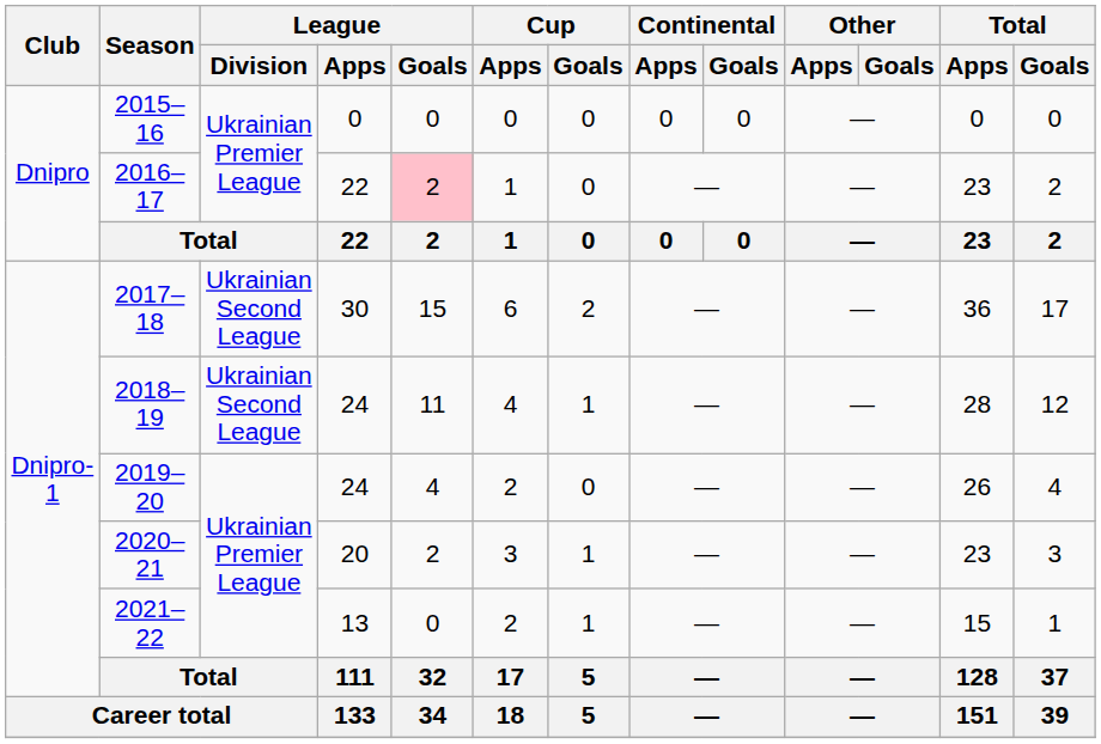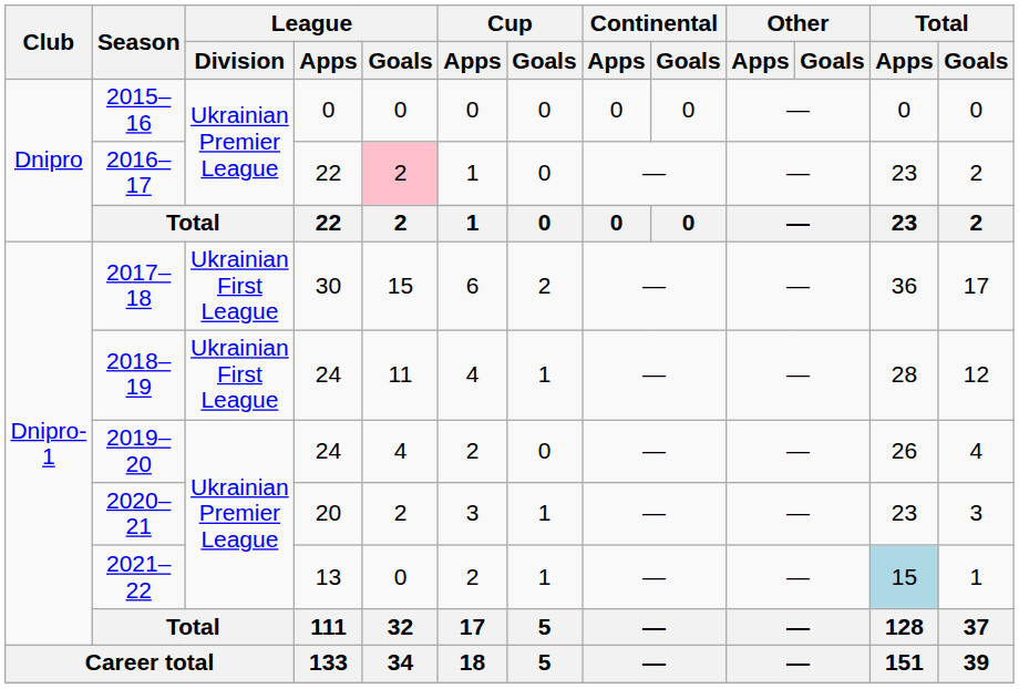 <table class="wikitable" style="text-align:center">
 <tr>
 <th rowspan="2">Club</th>
 <th rowspan="2">Season</th>
 <th colspan="3">League</th>
 <th colspan="2">Cup</th>
 <th colspan="2">Continental</th>
 <th colspan="2">Other</th>
 <th colspan="2">Total</th>
 </tr>
 <tr>
 <th>Division</th>
 <th>Apps</th>
 <th>Goals</th>
 <th>Apps</th>
 <th>Goals</th>
 <th>Apps</th>
 <th>Goals</th>
 <th>Apps</th>
 <th>Goals</th>
 <th>Apps</th>
 <th>Goals</th>
 </tr>
 <tr>
 <td rowspan="3"><a href='#'>Dnipro</a></td>
 <td><a href='#'>2015–16</a></td>
 <td rowspan="2"><a href='#'>Ukrainian Premier League</a></td>
 <td>0</td>
 <td>0</td>
 <td>0</td>
 <td>0</td>
 <td>0</td>
 <td>0</td>
 <td colspan="2">—</td>
 <td>0</td>
 <td>0</td>
 </tr>
 <tr>
 <td><a href='#'>2016–17</a></td>
 <td>22</td>
 <td style="background: pink;">2</td>
 <td>1</td>
 <td>0</td>
 <td colspan="2">—</td>
 <td colspan="2">—</td>
 <td>23</td>
 <td>2</td>
 </tr>
 <tr>
 <th colspan="2">Total</th>
 <th>22</th>
 <th>2</th>
 <th>1</th>
 <th>0</th>
 <th>0</th>
 <th>0</th>
 <th colspan="2">—</th>
 <th>23</th>
 <th>2</th>
 </tr>
 <tr>
 <td rowspan="6"><a href='#'>Dnipro-1</a></td>
 <td><a href='#'>2017–18</a></td>
-<td><a href='#'>Ukrainian Second League</a></td>
+<td><a href='#'>Ukrainian First League</a></td>
 <td>30</td>
 <td>15</td>
 <td>6</td>
 <td>2</td>
 <td colspan="2">—</td>
 <td colspan="2">—</td>
 <td>36</td>
 <td>17</td>
 </tr>
 <tr>
 <td><a href='#'>2018–19</a></td>
-<td><a href='#'>Ukrainian Second League</a></td>
+<td><a href='#'>Ukrainian First League</a></td>
 <td>24</td>
 <td>11</td>
 <td>4</td>
 <td>1</td>
 <td colspan="2">—</td>
 <td colspan="2">—</td>
 <td>28</td>
 <td>12</td>
 </tr>
 <tr>
 <td><a href='#'>2019–20</a></td>
 <td rowspan="3"><a href='#'>Ukrainian Premier League</a></td>
 <td>24</td>
 <td>4</td>
 <td>2</td>
 <td>0</td>
 <td colspan="2">—</td>
 <td colspan="2">—</td>
 <td>26</td>
 <td>4</td>
 </tr>
 <tr>
 <td><a href='#'>2020–21</a></td>
 <td>20</td>
 <td>2</td>
 <td>3</td>
 <td>1</td>
 <td colspan="2">—</td>
 <td colspan="2">—</td>
 <td>23</td>
 <td>3</td>
 </tr>
 <tr>
 <td><a href='#'>2021–22</a></td>
 <td>13</td>
 <td>0</td>
 <td>2</td>
 <td>1</td>
 <td colspan="2">—</td>
 <td colspan="2">—</td>
-<td>15</td>
+<td style="background: lightblue;">15</td>
 <td>1</td>
 </tr>
 <tr>
 <th colspan="2">Total</th>
 <th>111</th>
 <th>32</th>
 <th>17</th>
 <th>5</th>
 <th colspan="2">—</th>
 <th colspan="2">—</th>
 <th>128</th>
 <th>37</th>
 </tr>
 <tr>
 <th colspan="3">Career total</th>
 <th>133</th>
 <th>34</th>
 <th>18</th>
 <th>5</th>
 <th colspan="2">—</th>
 <th colspan="2">—</th>
 <th>151</th>
 <th>39</th>
 </tr>
 <tr>
 </tr>
 </table>
